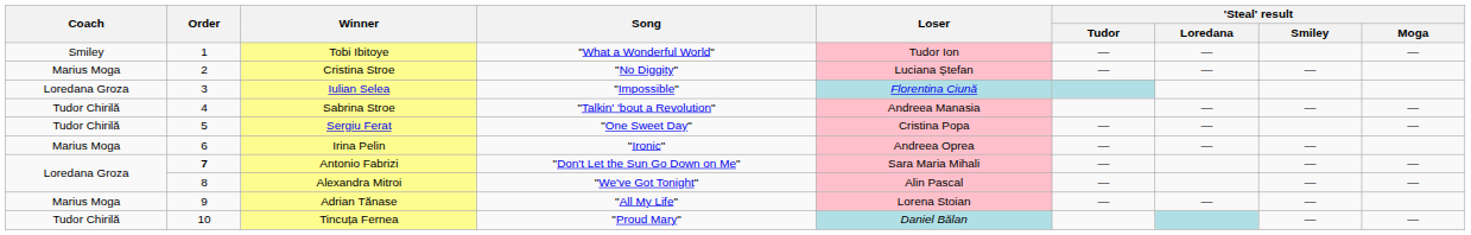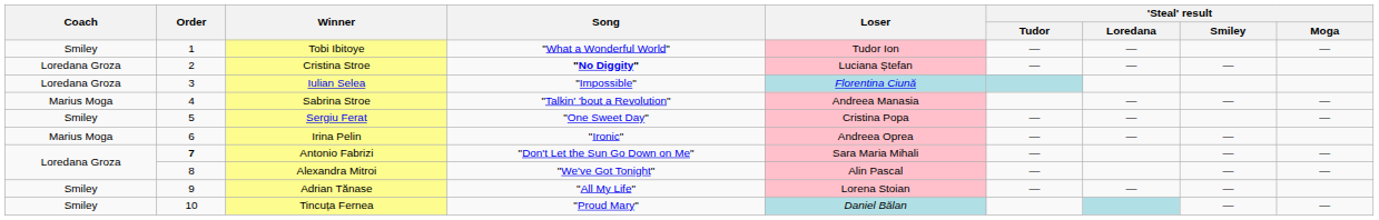 <table class="wikitable" style="text-align: center; width:100%;">
 <tr>
 <th rowspan="2" style="width:11%;">Coach</th>
 <th rowspan="2" style="width:05%;">Order</th>
 <th rowspan="2" style="width:16%;">Winner</th>
 <th rowspan="2" style="width:23%;">Song</th>
 <th rowspan="2" style="width:16%;">Loser</th>
 <th colspan="4" style="width:28%;">'Steal' result</th>
 </tr>
 <tr>
 <th style="width:07%;">Tudor</th>
 <th style="width:07%;">Loredana</th>
 <th style="width:07%;">Smiley</th>
 <th style="width:07%;">Moga</th>
 </tr>
 <tr>
 <td>Smiley</td>
 <td>1</td>
 <td style="background:#FDFC8F;">Tobi Ibitoye</td>
 <td>"<a href='#'>What a Wonderful World</a>"</td>
 <td style="background:pink;">Tudor Ion</td>
 <td>—</td>
 <td>—</td>
 <td></td>
 <td>—</td>
 </tr>
 <tr>
-<td>Marius Moga</td>
+<td>Loredana Groza</td>
 <td>2</td>
 <td style="background:#FDFC8F;">Cristina Stroe</td>
-<td>"<a href='#'>No Diggity</a>"</td>
+<td><strong>"<a href='#'>No Diggity</a>"</strong></td>
 <td style="background:pink;">Luciana Ștefan</td>
 <td>—</td>
 <td>—</td>
 <td>—</td>
 <td></td>
 </tr>
 <tr>
 <td>Loredana Groza</td>
 <td>3</td>
 <td style="background:#FDFC8F;"><a href='#'>Iulian Selea</a></td>
 <td>"<a href='#'>Impossible</a>"</td>
 <td style="background:#B0E0E6;font-style:italic"><a href='#'>Florentina Ciună</a></td>
 <td style="background:#B0E0E6;"><strong></strong></td>
 <td></td>
 <td><strong></strong></td>
 <td><strong></strong></td>
 </tr>
 <tr>
-<td>Tudor Chirilă</td>
+<td>Marius Moga</td>
 <td>4</td>
 <td style="background:#FDFC8F;">Sabrina Stroe</td>
 <td>"<a href='#'>Talkin' 'bout a Revolution</a>"</td>
 <td style="background:pink;">Andreea Manasia</td>
 <td></td>
 <td>—</td>
 <td>—</td>
 <td>—</td>
 </tr>
 <tr>
-<td>Tudor Chirilă</td>
+<td>Smiley</td>
 <td>5</td>
 <td style="background:#FDFC8F;"><a href='#'>Sergiu Ferat</a></td>
 <td>"<a href='#'>One Sweet Day</a>"</td>
 <td style="background:pink;">Cristina Popa</td>
 <td>—</td>
 <td>—</td>
 <td></td>
 <td>—</td>
 </tr>
 <tr>
 <td>Marius Moga</td>
 <td>6</td>
 <td style="background:#FDFC8F;">Irina Pelin</td>
 <td>"<a href='#'>Ironic</a>"</td>
 <td style="background:pink;">Andreea Oprea</td>
 <td>—</td>
 <td>—</td>
 <td>—</td>
 <td></td>
 </tr>
 <tr>
 <td rowspan="2">Loredana Groza</td>
 <td><strong>7</strong></td>
 <td style="background:#FDFC8F;">Antonio Fabrizi</td>
 <td>"<a href='#'>Don't Let the Sun Go Down on Me</a>"</td>
 <td style="background:pink;">Sara Maria Mihali</td>
 <td>—</td>
 <td></td>
 <td>—</td>
 <td>—</td>
 </tr>
 <tr>
 <td>8</td>
 <td style="background:#FDFC8F;">Alexandra Mitroi</td>
 <td>"<a href='#'>We've Got Tonight</a>"</td>
 <td style="background:pink;">Alin Pascal</td>
 <td>—</td>
 <td></td>
 <td>—</td>
 <td>—</td>
 </tr>
 <tr>
-<td>Marius Moga</td>
+<td>Smiley</td>
 <td>9</td>
 <td style="background:#FDFC8F;">Adrian Tănase</td>
 <td>"<a href='#'>All My Life</a>"</td>
 <td style="background:pink;">Lorena Stoian</td>
 <td>—</td>
 <td>—</td>
 <td>—</td>
 <td></td>
 </tr>
 <tr>
-<td>Tudor Chirilă</td>
+<td>Smiley</td>
 <td>10</td>
 <td style="background:#FDFC8F;">Tincuța Fernea</td>
 <td>"<a href='#'>Proud Mary</a>"</td>
 <td style="background:#B0E0E6;font-style:italic">Daniel Bălan</td>
 <td></td>
 <td style="background:#B0E0E6;"><strong></strong></td>
 <td>—</td>
 <td>—</td>
 </tr>
 </table>
